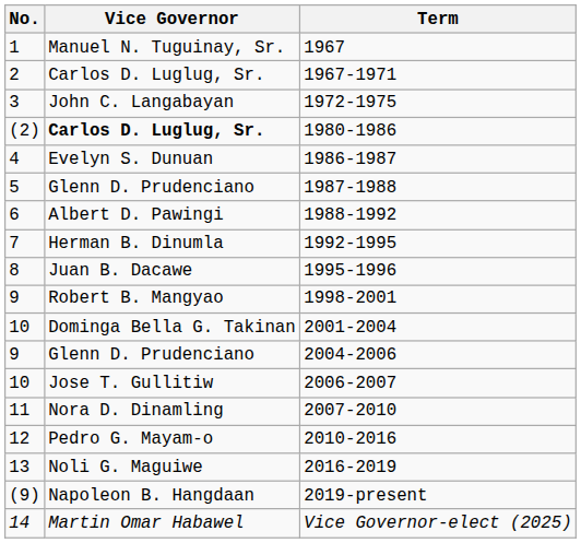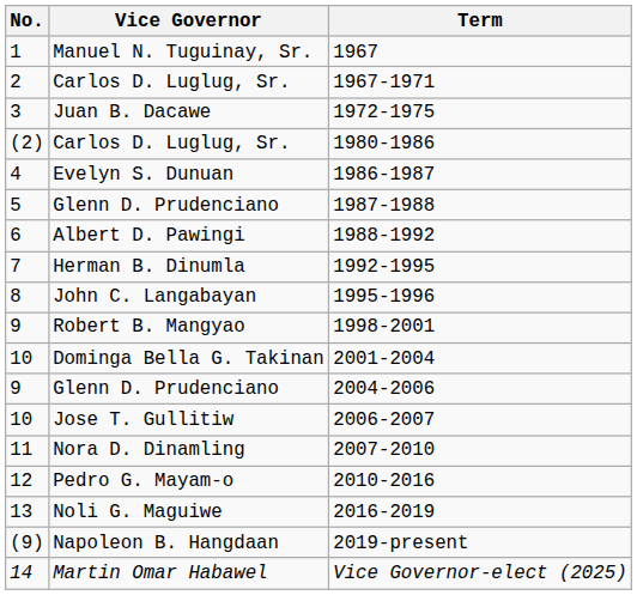 <table class="wikitable">
 <tr>
 <th>No.</th>
 <th>Vice Governor</th>
 <th>Term</th>
 </tr>
 <tr>
 <td>1</td>
 <td>Manuel N. Tuguinay, Sr.</td>
 <td>1967</td>
 </tr>
 <tr>
 <td>2</td>
 <td>Carlos D. Luglug, Sr.</td>
 <td>1967-1971</td>
 </tr>
 <tr>
 <td>3</td>
-<td>John C. Langabayan</td>
+<td>Juan B. Dacawe</td>
 <td>1972-1975</td>
 </tr>
 <tr>
 <td>(2)</td>
-<td><strong>Carlos D. Luglug, Sr.</strong></td>
+<td>Carlos D. Luglug, Sr.</td>
 <td>1980-1986</td>
 </tr>
 <tr>
 <td>4</td>
 <td>Evelyn S. Dunuan</td>
 <td>1986-1987</td>
 </tr>
 <tr>
 <td>5</td>
 <td>Glenn D. Prudenciano</td>
 <td>1987-1988</td>
 </tr>
 <tr>
 <td>6</td>
 <td>Albert D. Pawingi</td>
 <td>1988-1992</td>
 </tr>
 <tr>
 <td>7</td>
 <td>Herman B. Dinumla</td>
 <td>1992-1995</td>
 </tr>
 <tr>
 <td>8</td>
-<td>Juan B. Dacawe</td>
+<td>John C. Langabayan</td>
 <td>1995-1996</td>
 </tr>
 <tr>
 <td>9</td>
 <td>Robert B. Mangyao</td>
 <td>1998-2001</td>
 </tr>
 <tr>
 <td>10</td>
 <td>Dominga Bella G. Takinan</td>
 <td>2001-2004</td>
 </tr>
 <tr>
 <td>9</td>
 <td>Glenn D. Prudenciano</td>
 <td>2004-2006</td>
 </tr>
 <tr>
 <td>10</td>
 <td>Jose T. Gullitiw</td>
 <td>2006-2007</td>
 </tr>
 <tr>
 <td>11</td>
 <td>Nora D. Dinamling</td>
 <td>2007-2010</td>
 </tr>
 <tr>
 <td>12</td>
 <td>Pedro G. Mayam-o</td>
 <td>2010-2016</td>
 </tr>
 <tr>
 <td>13</td>
 <td>Noli G. Maguiwe</td>
 <td>2016-2019</td>
 </tr>
 <tr>
 <td>(9)</td>
 <td>Napoleon B. Hangdaan</td>
 <td>2019-present</td>
 </tr>
 <tr>
 <td><em>14</em></td>
 <td><em>Martin Omar Habawel</em></td>
 <td><em>Vice Governor-elect (2025)</em></td>
 </tr>
 </table>
